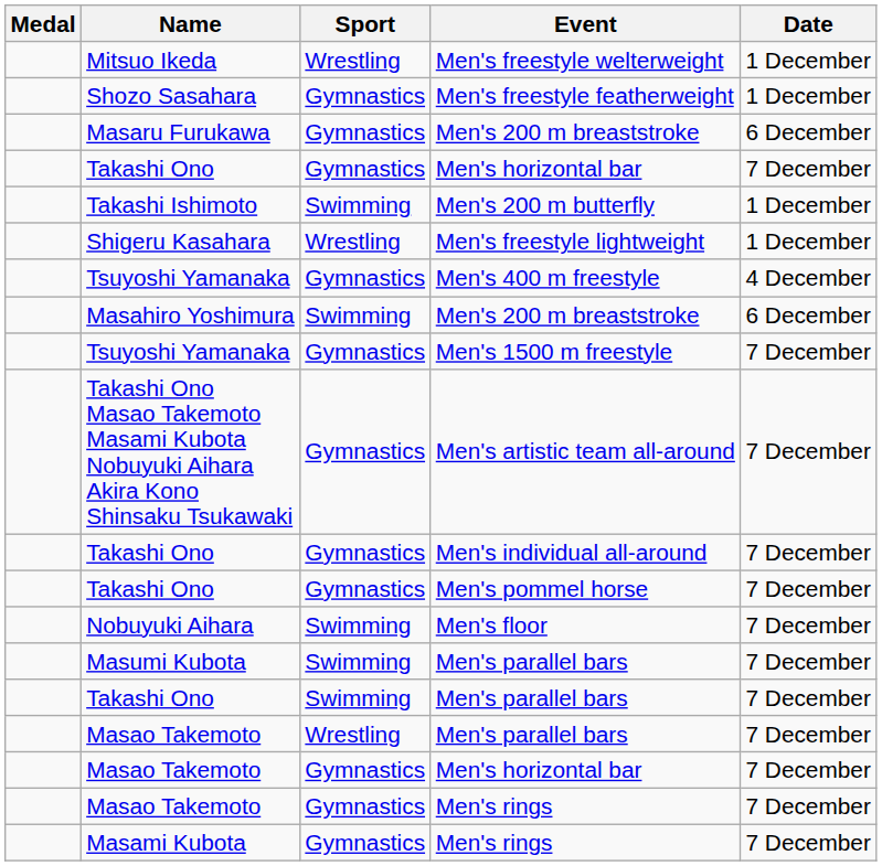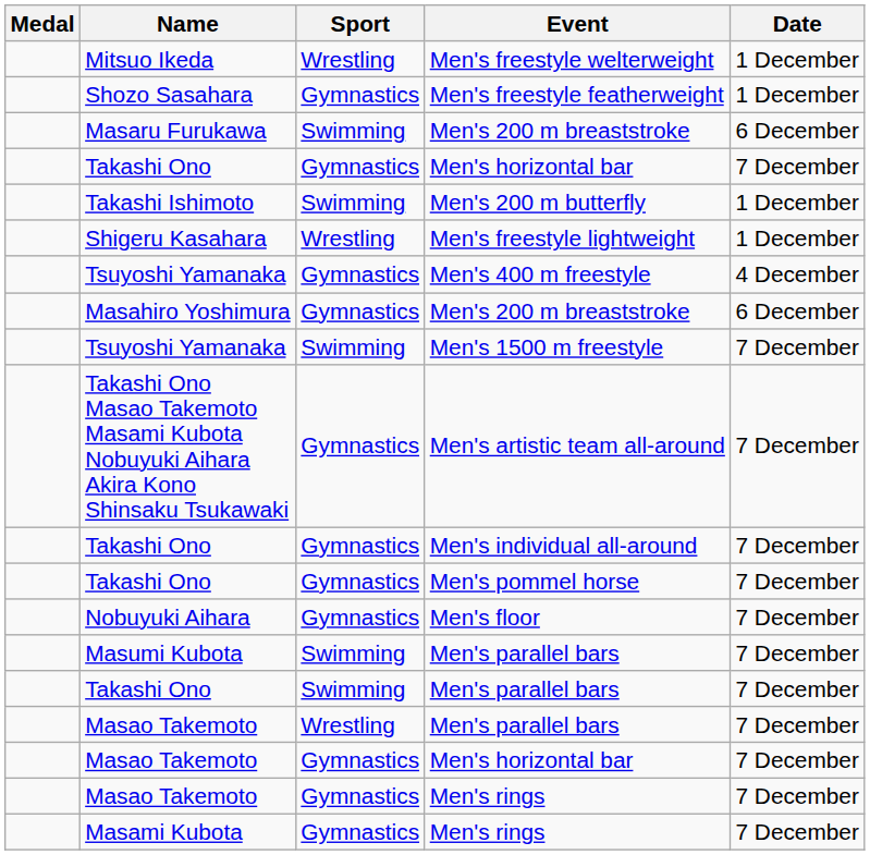 <table class="wikitable sortable" style="font-size:95%">
 <tr>
 <th>Medal</th>
 <th>Name</th>
 <th>Sport</th>
 <th>Event</th>
 <th>Date</th>
 </tr>
 <tr>
 <td></td>
 <td><a href='#'>Mitsuo Ikeda</a></td>
 <td><a href='#'>Wrestling</a></td>
 <td><a href='#'>Men's freestyle welterweight</a></td>
 <td>1 December</td>
 </tr>
 <tr>
 <td></td>
 <td><a href='#'>Shozo Sasahara</a></td>
 <td><a href='#'>Gymnastics</a></td>
 <td><a href='#'>Men's freestyle featherweight</a></td>
 <td>1 December</td>
 </tr>
 <tr>
 <td></td>
 <td><a href='#'>Masaru Furukawa</a></td>
-<td><a href='#'>Gymnastics</a></td>
+<td><a href='#'>Swimming</a></td>
 <td><a href='#'>Men's 200 m breaststroke</a></td>
 <td>6 December</td>
 </tr>
 <tr>
 <td></td>
 <td><a href='#'>Takashi Ono</a></td>
 <td><a href='#'>Gymnastics</a></td>
 <td><a href='#'>Men's horizontal bar</a></td>
 <td>7 December</td>
 </tr>
 <tr>
 <td></td>
 <td><a href='#'>Takashi Ishimoto</a></td>
 <td><a href='#'>Swimming</a></td>
 <td><a href='#'>Men's 200 m butterfly</a></td>
 <td>1 December</td>
 </tr>
 <tr>
 <td></td>
 <td><a href='#'>Shigeru Kasahara</a></td>
 <td><a href='#'>Wrestling</a></td>
 <td><a href='#'>Men's freestyle lightweight</a></td>
 <td>1 December</td>
 </tr>
 <tr>
 <td></td>
 <td><a href='#'>Tsuyoshi Yamanaka</a></td>
 <td><a href='#'>Gymnastics</a></td>
 <td><a href='#'>Men's 400 m freestyle</a></td>
 <td>4 December</td>
 </tr>
 <tr>
 <td></td>
 <td><a href='#'>Masahiro Yoshimura</a></td>
-<td><a href='#'>Swimming</a></td>
+<td><a href='#'>Gymnastics</a></td>
 <td><a href='#'>Men's 200 m breaststroke</a></td>
 <td>6 December</td>
 </tr>
 <tr>
 <td></td>
 <td><a href='#'>Tsuyoshi Yamanaka</a></td>
-<td><a href='#'>Gymnastics</a></td>
+<td><a href='#'>Swimming</a></td>
 <td><a href='#'>Men's 1500 m freestyle</a></td>
 <td>7 December</td>
 </tr>
 <tr>
 <td></td>
 <td><a href='#'>Takashi Ono</a><br><a href='#'>Masao Takemoto</a><br><a href='#'>Masami Kubota</a><br><a href='#'>Nobuyuki Aihara</a><br><a href='#'>Akira Kono</a><br><a href='#'>Shinsaku Tsukawaki</a></td>
 <td><a href='#'>Gymnastics</a></td>
 <td><a href='#'>Men's artistic team all-around</a></td>
 <td>7 December</td>
 </tr>
 <tr>
 <td></td>
 <td><a href='#'>Takashi Ono</a></td>
 <td><a href='#'>Gymnastics</a></td>
 <td><a href='#'>Men's individual all-around</a></td>
 <td>7 December</td>
 </tr>
 <tr>
 <td></td>
 <td><a href='#'>Takashi Ono</a></td>
 <td><a href='#'>Gymnastics</a></td>
 <td><a href='#'>Men's pommel horse</a></td>
 <td>7 December</td>
 </tr>
 <tr>
 <td></td>
 <td><a href='#'>Nobuyuki Aihara</a></td>
-<td><a href='#'>Swimming</a></td>
+<td><a href='#'>Gymnastics</a></td>
 <td><a href='#'>Men's floor</a></td>
 <td>7 December</td>
 </tr>
 <tr>
 <td></td>
 <td><a href='#'>Masumi Kubota</a></td>
 <td><a href='#'>Swimming</a></td>
 <td><a href='#'>Men's parallel bars</a></td>
 <td>7 December</td>
 </tr>
 <tr>
 <td></td>
 <td><a href='#'>Takashi Ono</a></td>
 <td><a href='#'>Swimming</a></td>
 <td><a href='#'>Men's parallel bars</a></td>
 <td>7 December</td>
 </tr>
 <tr>
 <td></td>
 <td><a href='#'>Masao Takemoto</a></td>
 <td><a href='#'>Wrestling</a></td>
 <td><a href='#'>Men's parallel bars</a></td>
 <td>7 December</td>
 </tr>
 <tr>
 <td></td>
 <td><a href='#'>Masao Takemoto</a></td>
 <td><a href='#'>Gymnastics</a></td>
 <td><a href='#'>Men's horizontal bar</a></td>
 <td>7 December</td>
 </tr>
 <tr>
 <td></td>
 <td><a href='#'>Masao Takemoto</a></td>
 <td><a href='#'>Gymnastics</a></td>
 <td><a href='#'>Men's rings</a></td>
 <td>7 December</td>
 </tr>
 <tr>
 <td></td>
 <td><a href='#'>Masami Kubota</a></td>
 <td><a href='#'>Gymnastics</a></td>
 <td><a href='#'>Men's rings</a></td>
 <td>7 December</td>
 </tr>
 </table>
